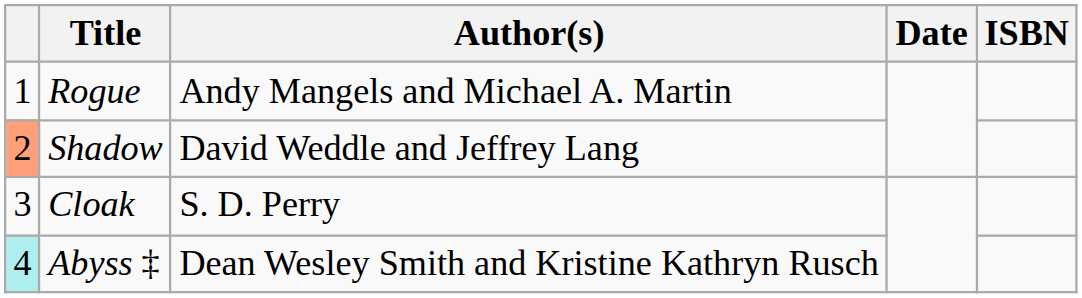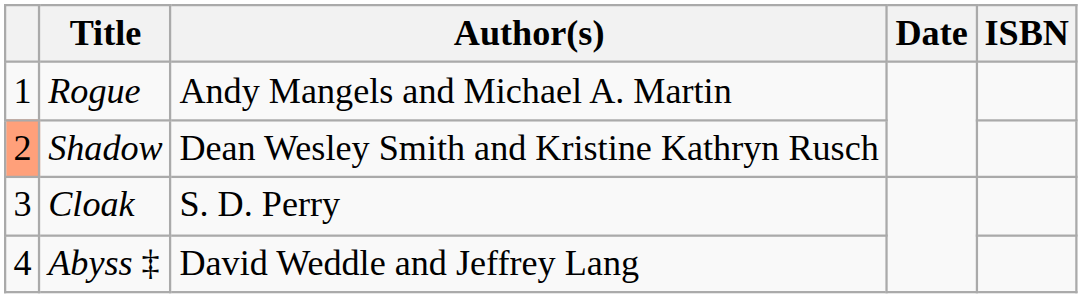 <table class="wikitable">
 <tr>
 <th></th>
 <th>Title</th>
 <th>Author(s)</th>
 <th>Date</th>
 <th>ISBN</th>
 </tr>
 <tr>
 <td>1</td>
 <td><em>Rogue</em></td>
 <td>Andy Mangels and Michael A. Martin</td>
 <td rowspan="2"></td>
 <td></td>
 </tr>
 <tr>
 <td style="background: lightsalmon;">2</td>
 <td><em>Shadow</em></td>
-<td>David Weddle and Jeffrey Lang</td>
+<td>Dean Wesley Smith and Kristine Kathryn Rusch</td>
 <td></td>
 </tr>
 <tr>
 <td>3</td>
 <td><em>Cloak</em></td>
 <td>S. D. Perry</td>
 <td rowspan="2"></td>
 <td></td>
 </tr>
 <tr>
-<td style="background: paleturquoise;">4</td>
+<td>4</td>
 <td><em>Abyss</em> ‡</td>
-<td>Dean Wesley Smith and Kristine Kathryn Rusch</td>
+<td>David Weddle and Jeffrey Lang</td>
 <td></td>
 </tr>
 </table>
